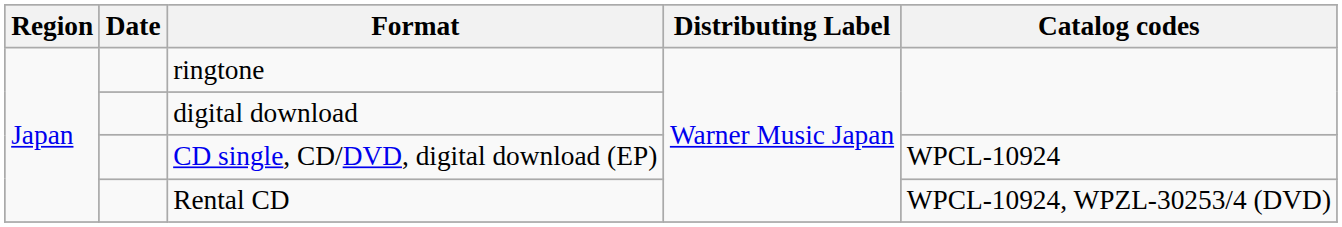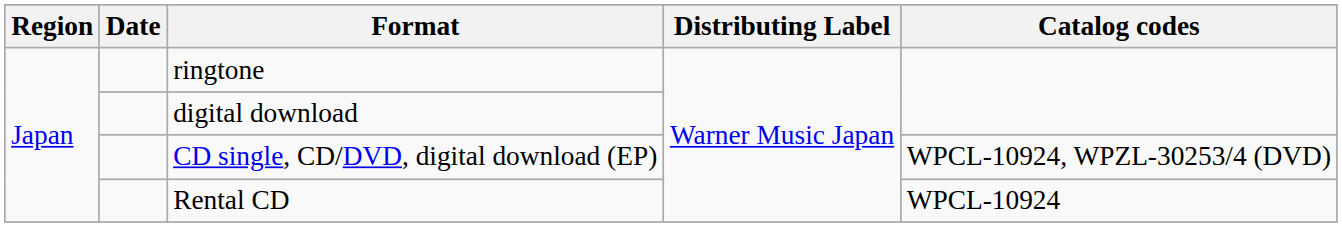 <table class="wikitable">
 <tr>
 <th>Region</th>
 <th>Date</th>
 <th>Format</th>
 <th>Distributing Label</th>
 <th>Catalog codes</th>
 </tr>
 <tr>
 <td rowspan="4"><a href='#'>Japan</a></td>
 <td></td>
 <td>ringtone</td>
 <td rowspan="4"><a href='#'>Warner Music Japan</a></td>
 <td rowspan="2"></td>
 </tr>
 <tr>
 <td></td>
 <td>digital download</td>
 </tr>
 <tr>
 <td></td>
 <td><a href='#'>CD single</a>, CD/<a href='#'>DVD</a>, digital download (EP)</td>
-<td rowspan="1">WPCL-10924</td>
+<td rowspan="1">WPCL-10924, WPZL-30253/4 (DVD)</td>
 </tr>
 <tr>
 <td></td>
 <td>Rental CD</td>
-<td rowspan="1">WPCL-10924, WPZL-30253/4 (DVD)</td>
+<td rowspan="1">WPCL-10924</td>
 </tr>
 </table>
